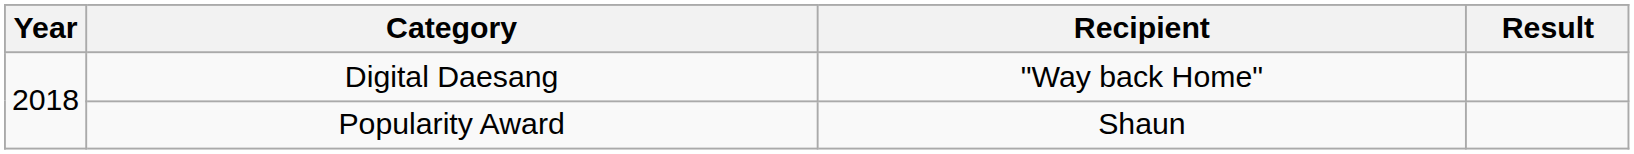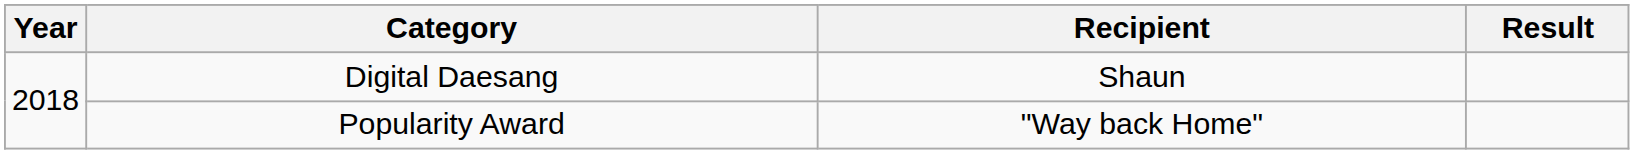 <table class="wikitable" style="text-align:center">
 <tr>
 <th width="5%">Year</th>
 <th width="45%">Category</th>
 <th width="40%">Recipient</th>
 <th width="10%">Result</th>
 </tr>
 <tr>
 <td rowspan="2">2018</td>
 <td>Digital Daesang</td>
-<td>"Way back Home"</td>
+<td>Shaun</td>
 <td></td>
 </tr>
 <tr>
 <td>Popularity Award</td>
-<td>Shaun</td>
+<td>"Way back Home"</td>
 <td></td>
 </tr>
 </table>
